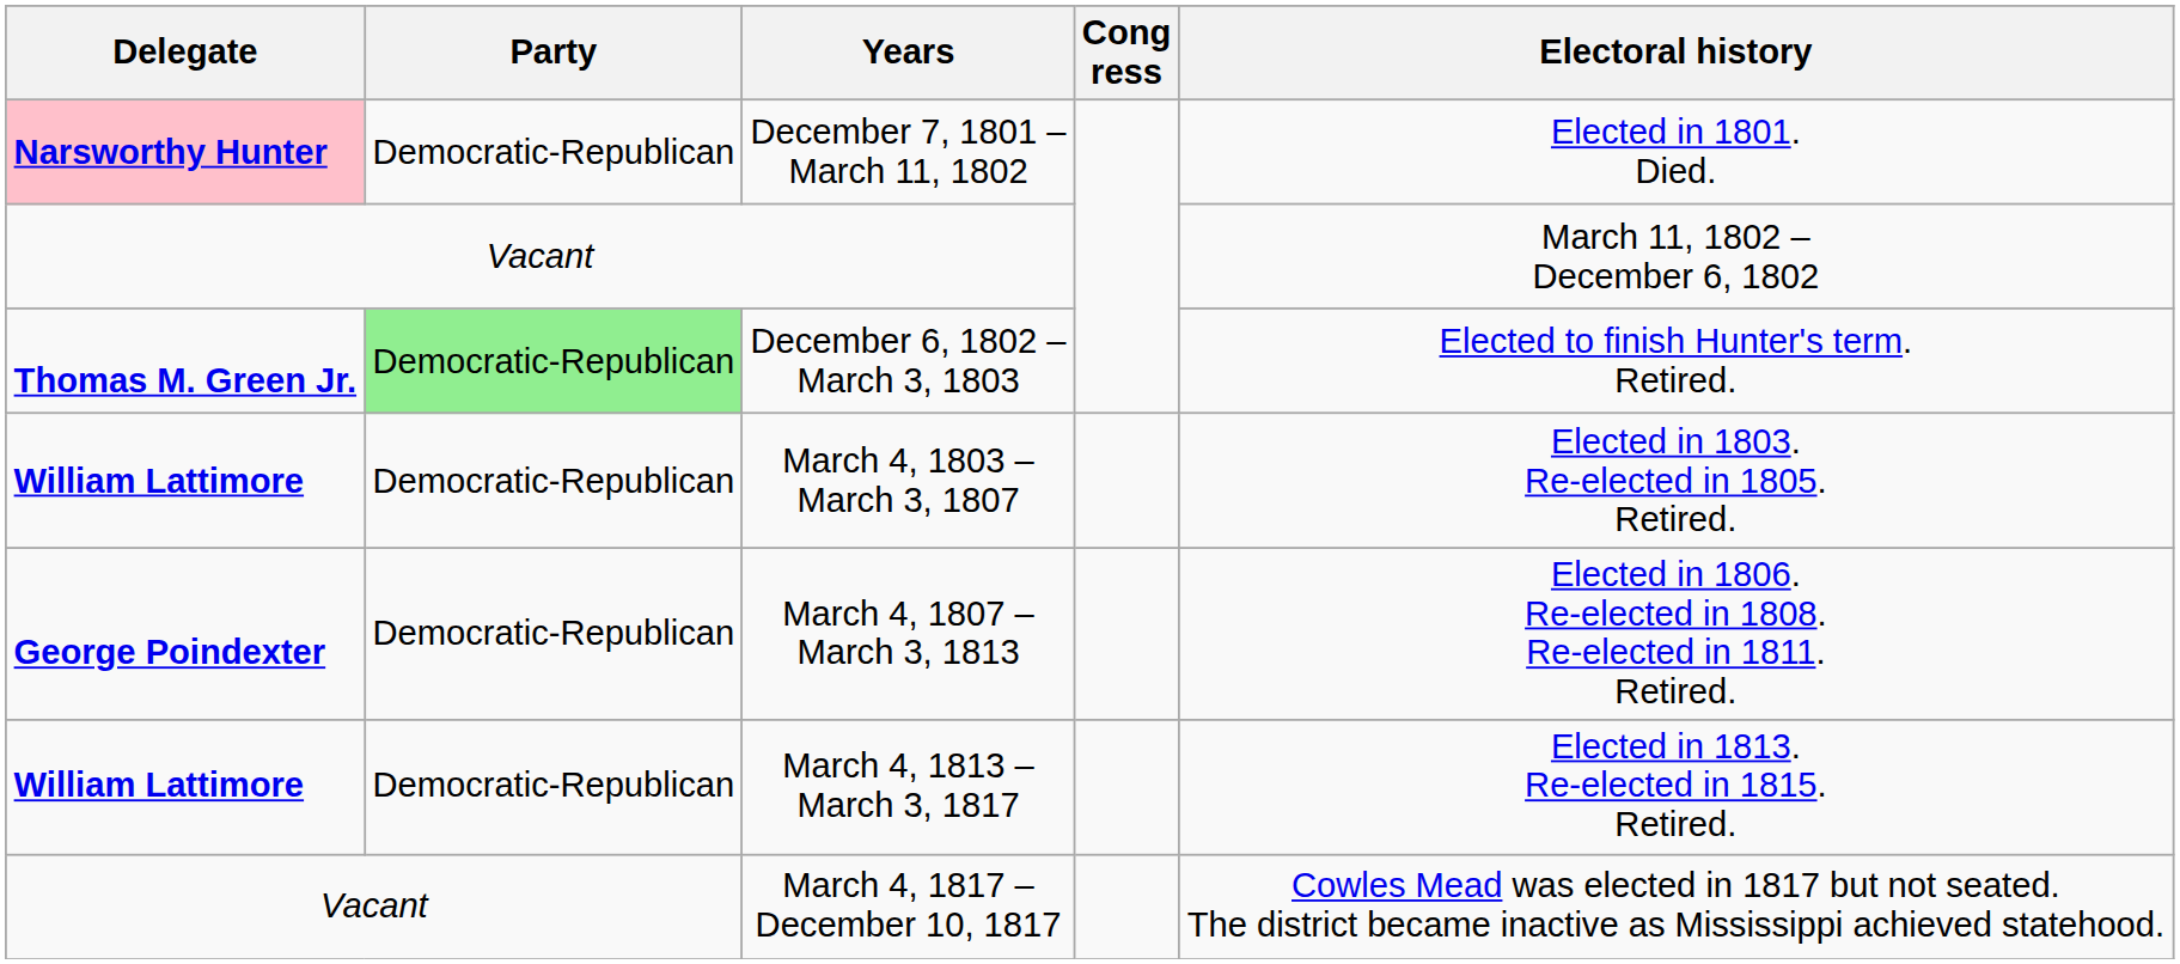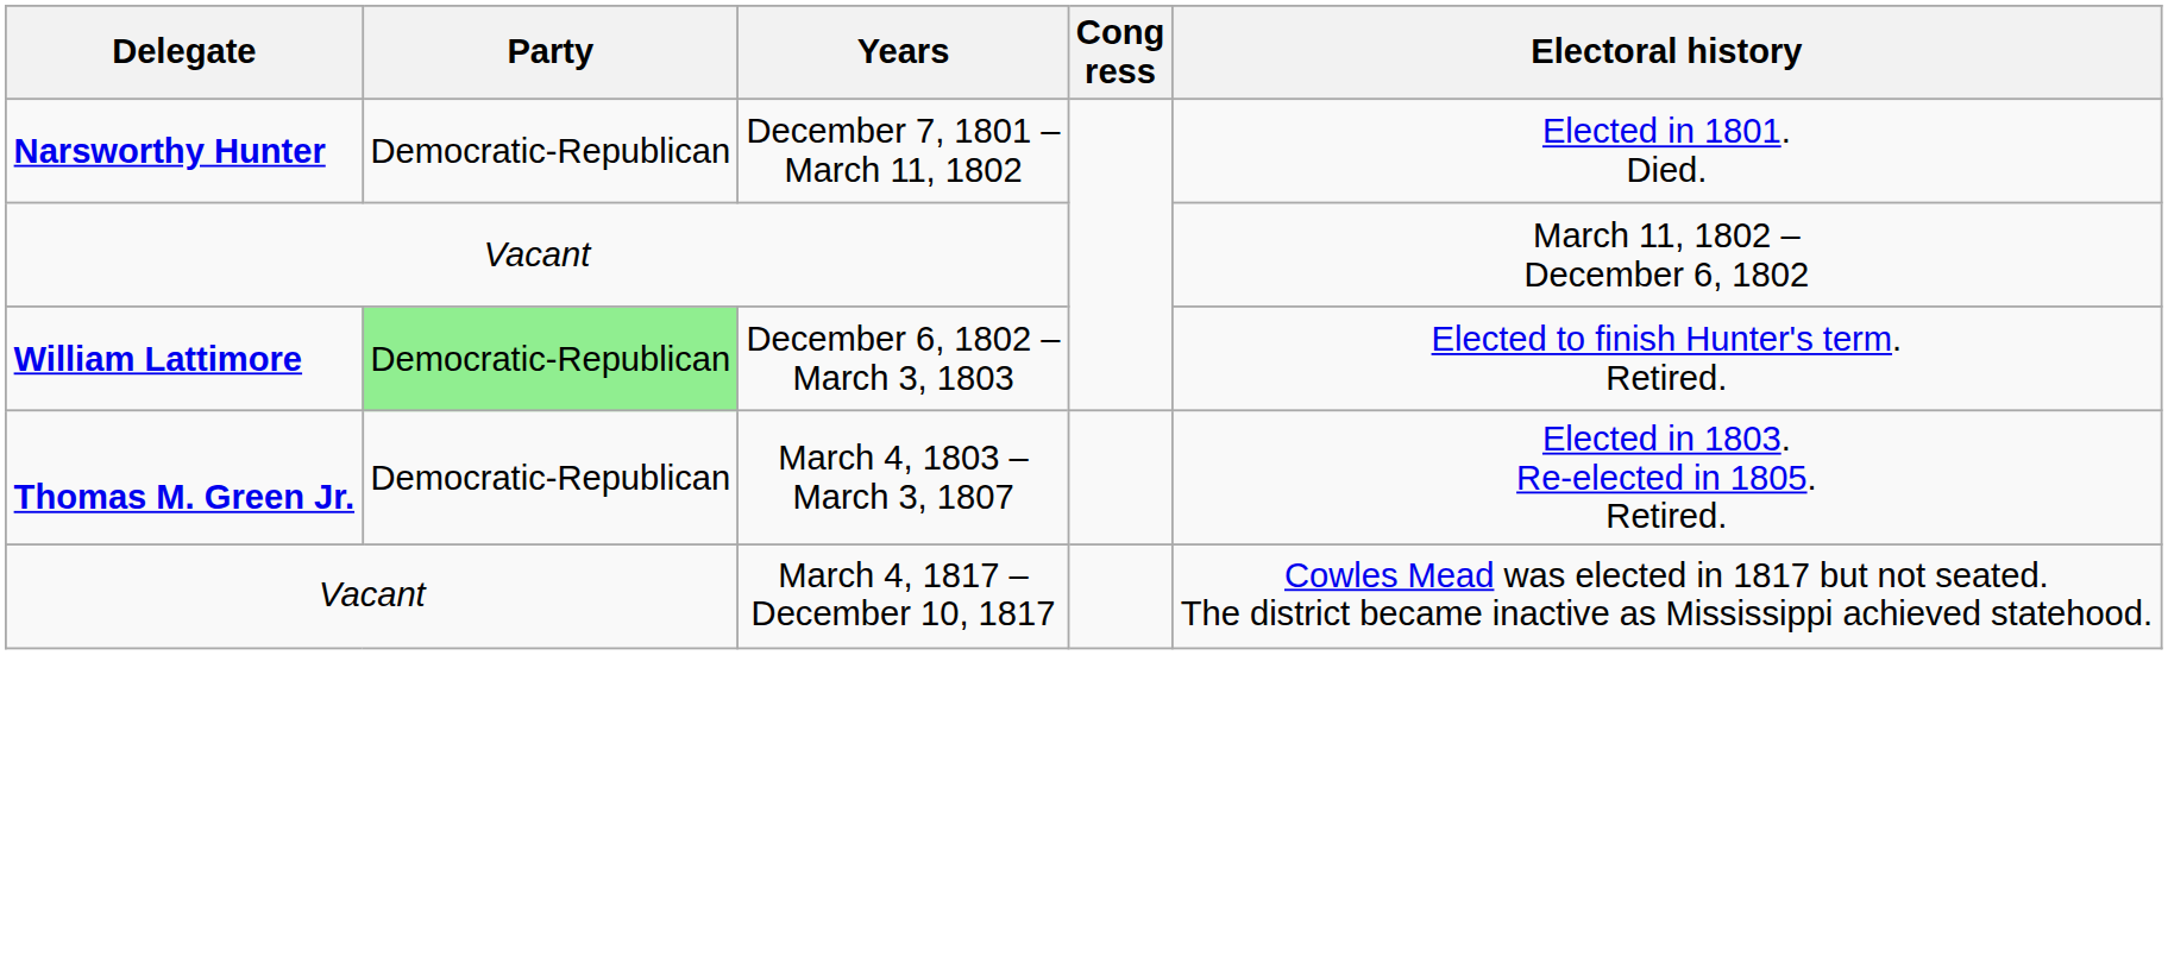 <table class=wikitable style="text-align:center">
 <tr>
 <th>Delegate<br></th>
 <th>Party</th>
 <th>Years</th>
 <th>Cong<br>ress</th>
 <th>Electoral history</th>
 </tr>
 <tr style="height:3em">
-<td align=left style="background: pink;"><strong><a href='#'>Narsworthy Hunter</a></strong><br></td>
+<td align=left><strong><a href='#'>Narsworthy Hunter</a></strong><br></td>
 <td>Democratic-Republican</td>
 <td nowrap>December 7, 1801 –<br>March 11, 1802</td>
 <td rowspan=3></td>
 <td><a href='#'>Elected in 1801</a>.<br>Died.</td>
 </tr>
 <tr style="height:3em">
 <td colspan=3><em>Vacant</em></td>
 <td nowrap>March 11, 1802 –<br> December 6, 1802</td>
 </tr>
 <tr style="height:3em">
-<td align=left><br><strong><a href='#'>Thomas M. Green Jr.</a></strong><br></td>
+<td align=left><strong><a href='#'>William Lattimore</a></strong><br></td>
 <td style="background: lightgreen;">Democratic-Republican</td>
 <td nowrap>December 6, 1802 –<br>March 3, 1803</td>
 <td><a href='#'>Elected to finish Hunter's term</a>.<br>Retired.</td>
 </tr>
 <tr style="height:3em">
-<td align=left><strong><a href='#'>William Lattimore</a></strong><br></td>
+<td align=left><br><strong><a href='#'>Thomas M. Green Jr.</a></strong><br></td>
 <td>Democratic-Republican</td>
 <td nowrap>March 4, 1803 –<br>March 3, 1807</td>
 <td></td>
 <td><a href='#'>Elected in 1803</a>.<br><a href='#'>Re-elected in 1805</a>.<br>Retired.</td>
-</tr>
-<tr style="height:3em">
-<td align=left><br><strong><a href='#'>George Poindexter</a></strong><br></td>
-<td>Democratic-Republican</td>
-<td nowrap>March 4, 1807 –<br>March 3, 1813</td>
-<td></td>
-<td><a href='#'>Elected in 1806</a>.<br><a href='#'>Re-elected in 1808</a>.<br><a href='#'>Re-elected in 1811</a>.<br>Retired.</td>
-</tr>
-<tr style="height:3em">
-<td align=left><strong><a href='#'>William Lattimore</a></strong><br></td>
-<td>Democratic-Republican</td>
-<td nowrap>March 4, 1813 –<br>March 3, 1817</td>
-<td></td>
-<td><a href='#'>Elected in 1813</a>.<br><a href='#'>Re-elected in 1815</a>.<br>Retired.</td>
 </tr>
 <tr style="height:3em">
 <td colspan=2><em>Vacant</em></td>
 <td nowrap>March 4, 1817 –<br> December 10, 1817</td>
 <td></td>
 <td><a href='#'>Cowles Mead</a> was elected in 1817 but not seated.<br>The district became inactive as Mississippi achieved statehood.</td>
 </tr>
 </table>
